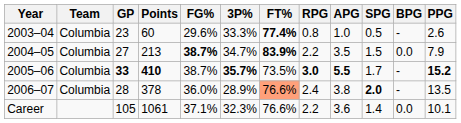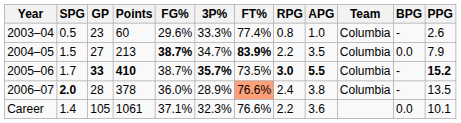 <table class="wikitable">
 <tr>
 <th>Year</th>
-<th>Team</th>
+<th>SPG</th>
 <th>GP</th>
 <th>Points</th>
 <th>FG%</th>
 <th>3P%</th>
 <th>FT%</th>
 <th>RPG</th>
 <th>APG</th>
-<th>SPG</th>
+<th>Team</th>
 <th>BPG</th>
 <th>PPG</th>
 </tr>
 <tr>
 <td>2003–04</td>
-<td>Columbia</td>
+<td>0.5</td>
 <td>23</td>
 <td>60</td>
 <td>29.6%</td>
 <td>33.3%</td>
-<td><strong>77.4%</strong></td>
+<td>77.4%</td>
 <td>0.8</td>
 <td>1.0</td>
-<td>0.5</td>
+<td>Columbia</td>
 <td>-</td>
 <td>2.6</td>
 </tr>
 <tr>
 <td>2004–05</td>
-<td>Columbia</td>
+<td>1.5</td>
 <td>27</td>
 <td>213</td>
 <td><strong>38.7%</strong></td>
 <td>34.7%</td>
 <td><strong>83.9%</strong></td>
 <td>2.2</td>
 <td>3.5</td>
-<td>1.5</td>
+<td>Columbia</td>
 <td>0.0</td>
 <td>7.9</td>
 </tr>
 <tr>
 <td>2005–06</td>
-<td>Columbia</td>
+<td>1.7</td>
 <td><strong>33</strong></td>
 <td><strong>410</strong></td>
 <td>38.7%</td>
 <td><strong>35.7%</strong></td>
 <td>73.5%</td>
 <td><strong>3.0</strong></td>
 <td><strong>5.5</strong></td>
-<td>1.7</td>
+<td>Columbia</td>
 <td>-</td>
 <td><strong>15.2</strong></td>
 </tr>
 <tr>
 <td>2006–07</td>
-<td>Columbia</td>
+<td><strong>2.0</strong></td>
 <td>28</td>
 <td>378</td>
 <td>36.0%</td>
 <td>28.9%</td>
 <td style="background: lightsalmon;">76.6%</td>
 <td>2.4</td>
 <td>3.8</td>
-<td><strong>2.0</strong></td>
+<td>Columbia</td>
 <td>-</td>
 <td>13.5</td>
 </tr>
 <tr>
 <td>Career</td>
-<td></td>
+<td>1.4</td>
 <td>105</td>
 <td>1061</td>
 <td>37.1%</td>
 <td>32.3%</td>
 <td>76.6%</td>
 <td>2.2</td>
 <td>3.6</td>
-<td>1.4</td>
+<td></td>
 <td>0.0</td>
 <td>10.1</td>
 </tr>
 </table>
